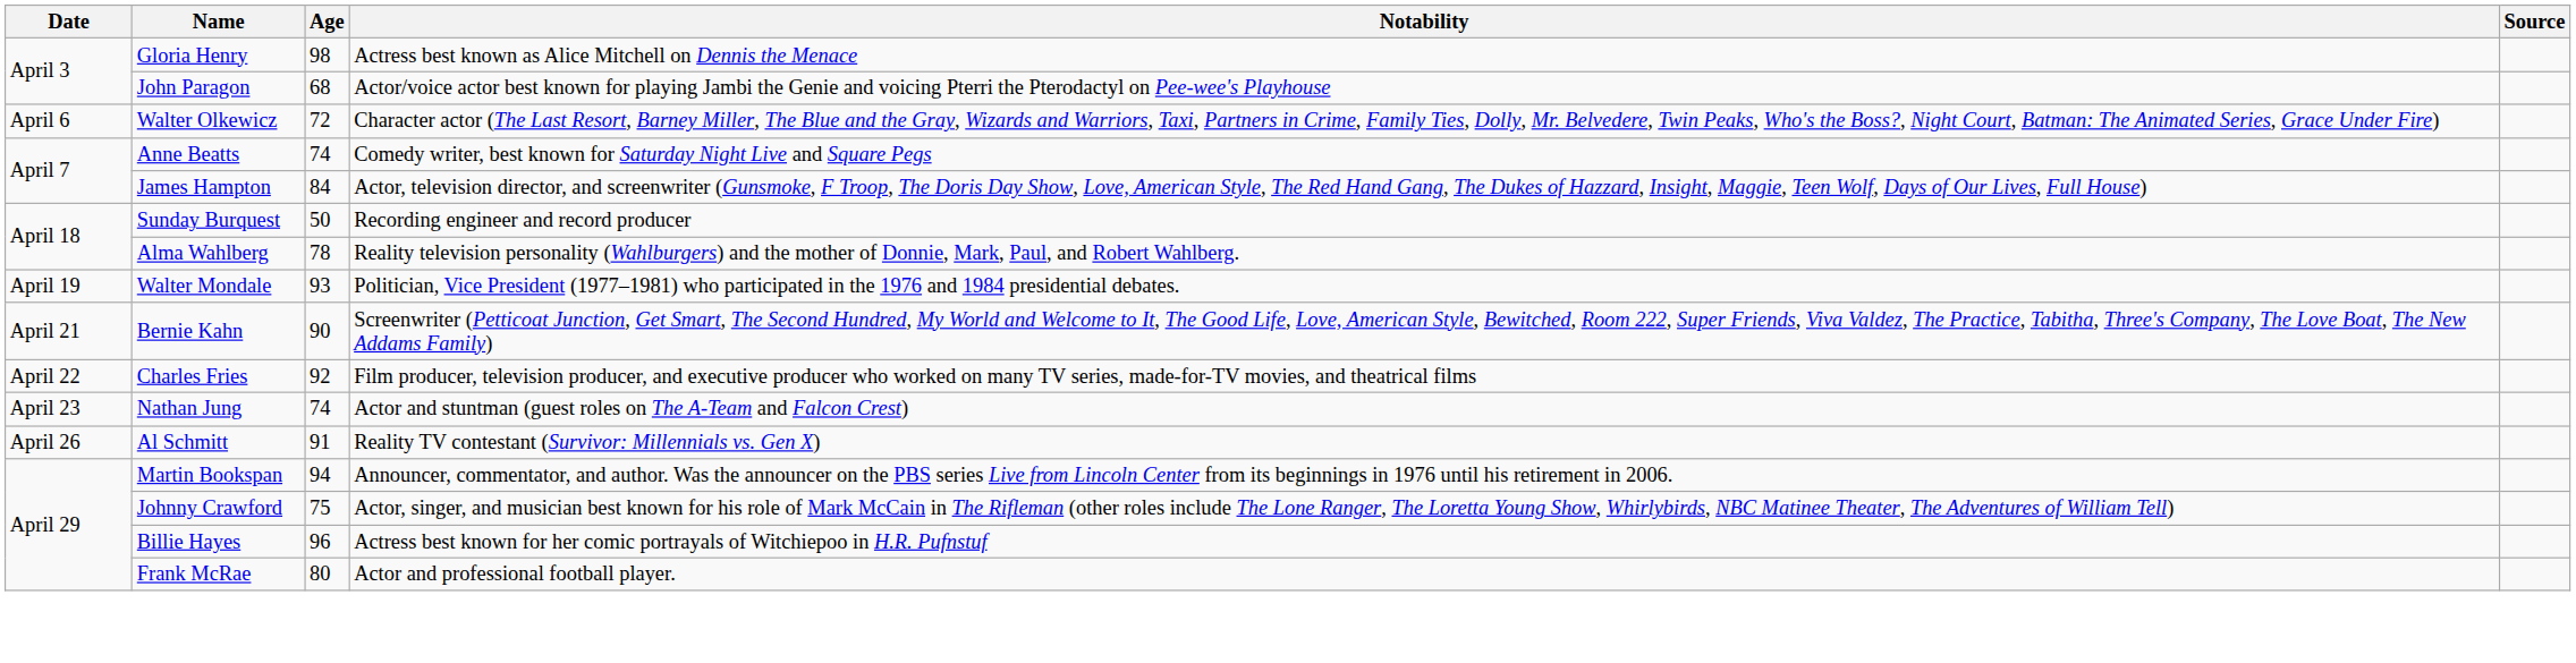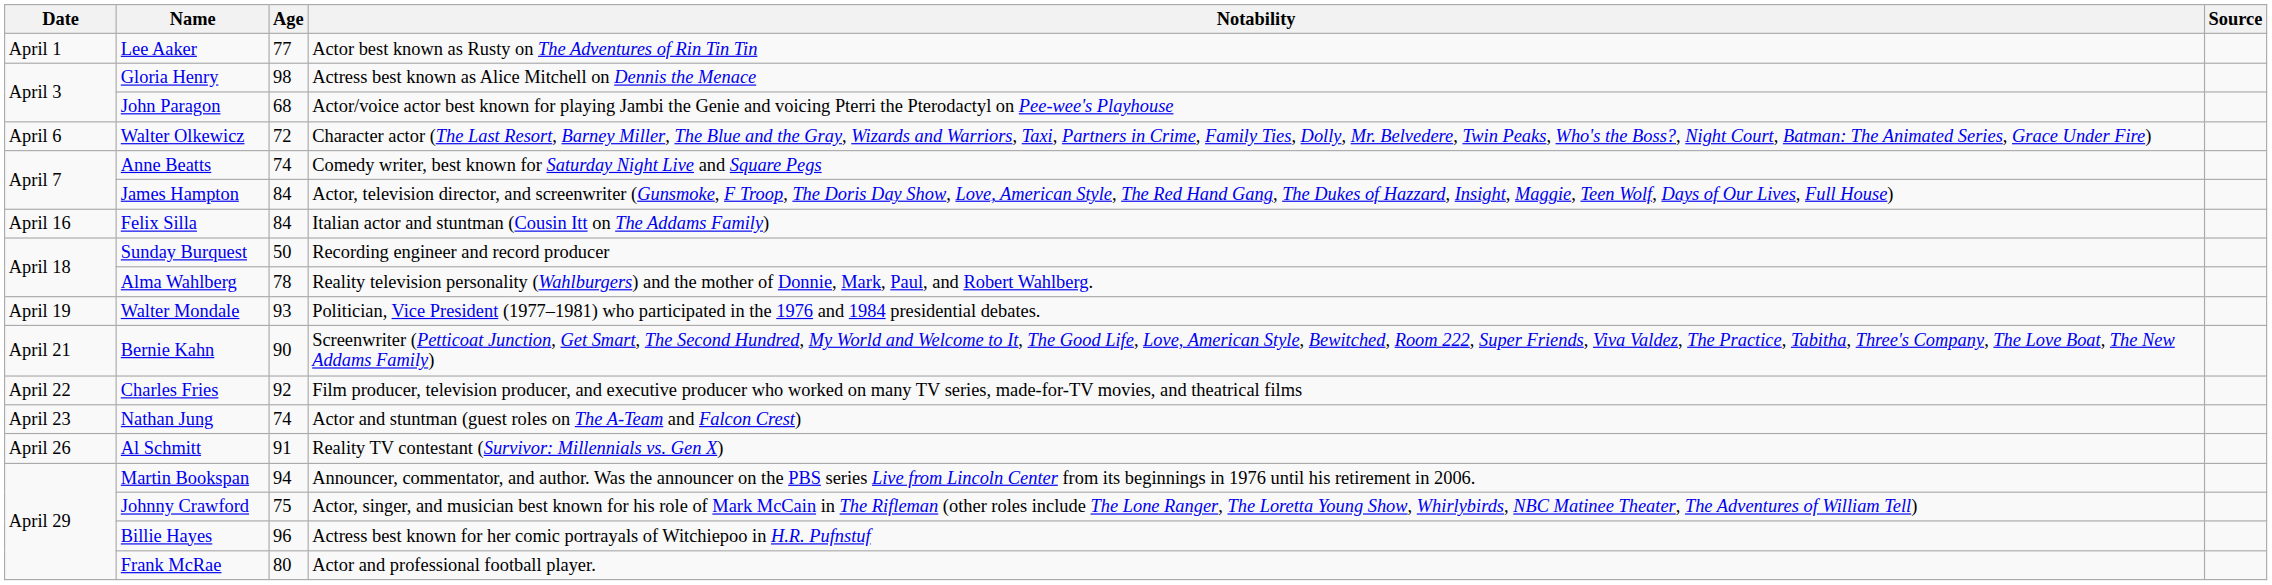 <table class="wikitable sortable">
 <tr>
 <th width=90>Date</th>
 <th width=125>Name</th>
 <th>Age</th>
 <th class="unsortable">Notability</th>
 <th class="unsortable">Source</th>
+</tr>
+<tr>
+<td>April 1</td>
+<td><a href='#'>Lee Aaker</a></td>
+<td>77</td>
+<td>Actor best known as Rusty on <em><a href='#'>The Adventures of Rin Tin Tin</a></em></td>
+<td></td>
 </tr>
 <tr>
 <td rowspan="2">April 3</td>
 <td><a href='#'>Gloria Henry</a></td>
 <td>98</td>
 <td>Actress best known as Alice Mitchell on <em><a href='#'>Dennis the Menace</a></em></td>
 <td></td>
 </tr>
 <tr>
 <td><a href='#'>John Paragon</a></td>
 <td>68</td>
 <td>Actor/voice actor best known for playing Jambi the Genie and voicing Pterri the Pterodactyl on <em><a href='#'>Pee-wee's Playhouse</a></em></td>
 <td></td>
 </tr>
 <tr>
 <td>April 6</td>
 <td><a href='#'>Walter Olkewicz</a></td>
 <td>72</td>
 <td>Character actor (<em><a href='#'>The Last Resort</a></em>, <em><a href='#'>Barney Miller</a></em>, <em><a href='#'>The Blue and the Gray</a></em>, <em><a href='#'>Wizards and Warriors</a></em>, <em><a href='#'>Taxi</a></em>, <em><a href='#'>Partners in Crime</a></em>, <em><a href='#'>Family Ties</a></em>, <em><a href='#'>Dolly</a></em>, <em><a href='#'>Mr. Belvedere</a></em>, <em><a href='#'>Twin Peaks</a></em>, <em><a href='#'>Who's the Boss?</a></em>, <em><a href='#'>Night Court</a></em>, <em><a href='#'>Batman: The Animated Series</a></em>, <em><a href='#'>Grace Under Fire</a></em>)</td>
 <td></td>
 </tr>
 <tr>
 <td rowspan="2">April 7</td>
 <td><a href='#'>Anne Beatts</a></td>
 <td>74</td>
 <td>Comedy writer, best known for <em><a href='#'>Saturday Night Live</a></em> and <em><a href='#'>Square Pegs</a></em></td>
 <td></td>
 </tr>
 <tr>
 <td><a href='#'>James Hampton</a></td>
 <td>84</td>
 <td>Actor, television director, and screenwriter (<em><a href='#'>Gunsmoke</a></em>, <em><a href='#'>F Troop</a></em>, <em><a href='#'>The Doris Day Show</a></em>, <em><a href='#'>Love, American Style</a></em>, <em><a href='#'>The Red Hand Gang</a></em>, <em><a href='#'>The Dukes of Hazzard</a></em>, <em><a href='#'>Insight</a></em>, <em><a href='#'>Maggie</a></em>, <em><a href='#'>Teen Wolf</a></em>, <em><a href='#'>Days of Our Lives</a></em>, <em><a href='#'>Full House</a></em>)</td>
+<td></td>
+</tr>
+<tr>
+<td>April 16</td>
+<td><a href='#'>Felix Silla</a></td>
+<td>84</td>
+<td>Italian actor and stuntman (<a href='#'>Cousin Itt</a> on <em><a href='#'>The Addams Family</a></em>)</td>
 <td></td>
 </tr>
 <tr>
 <td rowspan=2>April 18</td>
 <td><a href='#'>Sunday Burquest</a></td>
 <td>50</td>
 <td>Recording engineer and record producer</td>
 <td></td>
 </tr>
 <tr>
 <td><a href='#'>Alma Wahlberg</a></td>
 <td>78</td>
 <td>Reality television personality (<em><a href='#'>Wahlburgers</a></em>) and the mother of <a href='#'>Donnie</a>, <a href='#'>Mark</a>, <a href='#'>Paul</a>, and <a href='#'>Robert Wahlberg</a>.</td>
 <td></td>
 </tr>
 <tr>
 <td>April 19</td>
 <td><a href='#'>Walter Mondale</a></td>
 <td>93</td>
 <td>Politician, <a href='#'>Vice President</a> (1977–1981) who participated in the <a href='#'>1976</a> and <a href='#'>1984</a> presidential debates.</td>
 <td></td>
 </tr>
 <tr>
 <td>April 21</td>
 <td><a href='#'>Bernie Kahn</a></td>
 <td>90</td>
 <td>Screenwriter (<em><a href='#'>Petticoat Junction</a></em>, <em><a href='#'>Get Smart</a></em>, <em><a href='#'>The Second Hundred</a></em>, <em><a href='#'>My World and Welcome to It</a></em>, <em><a href='#'>The Good Life</a></em>, <em><a href='#'>Love, American Style</a></em>, <em><a href='#'>Bewitched</a></em>, <em><a href='#'>Room 222</a></em>, <em><a href='#'>Super Friends</a></em>, <em><a href='#'>Viva Valdez</a></em>, <em><a href='#'>The Practice</a></em>, <em><a href='#'>Tabitha</a></em>, <em><a href='#'>Three's Company</a></em>, <em><a href='#'>The Love Boat</a></em>, <em><a href='#'>The New Addams Family</a></em>)</td>
 <td></td>
 </tr>
 <tr>
 <td>April 22</td>
 <td><a href='#'>Charles Fries</a></td>
 <td>92</td>
 <td>Film producer, television producer, and executive producer who worked on many TV series, made-for-TV movies, and theatrical films</td>
 <td></td>
 </tr>
 <tr>
 <td>April 23</td>
 <td><a href='#'>Nathan Jung</a></td>
 <td>74</td>
 <td>Actor and stuntman (guest roles on <em><a href='#'>The A-Team</a></em> and <em><a href='#'>Falcon Crest</a></em>)</td>
 <td></td>
 </tr>
 <tr>
 <td>April 26</td>
 <td><a href='#'>Al Schmitt</a></td>
 <td>91</td>
 <td>Reality TV contestant (<em><a href='#'>Survivor: Millennials vs. Gen X</a></em>)</td>
 <td></td>
 </tr>
 <tr>
 <td rowspan="4">April 29</td>
 <td><a href='#'>Martin Bookspan</a></td>
 <td>94</td>
 <td>Announcer, commentator, and author. Was the announcer on the <a href='#'>PBS</a> series <em><a href='#'>Live from Lincoln Center</a></em> from its beginnings in 1976 until his retirement in 2006.</td>
 <td></td>
 </tr>
 <tr>
 <td><a href='#'>Johnny Crawford</a></td>
 <td>75</td>
 <td>Actor, singer, and musician best known for his role of <a href='#'>Mark McCain</a> in <em><a href='#'>The Rifleman</a></em> (other roles include <em><a href='#'>The Lone Ranger</a></em>, <em><a href='#'>The Loretta Young Show</a></em>, <em><a href='#'>Whirlybirds</a></em>, <em><a href='#'>NBC Matinee Theater</a></em>, <em><a href='#'>The Adventures of William Tell</a></em>)</td>
 <td></td>
 </tr>
 <tr>
 <td><a href='#'>Billie Hayes</a></td>
 <td>96</td>
 <td>Actress best known for her comic portrayals of Witchiepoo in <em><a href='#'>H.R. Pufnstuf</a></em></td>
 <td></td>
 </tr>
 <tr>
 <td><a href='#'>Frank McRae</a></td>
 <td>80</td>
 <td>Actor and professional football player.</td>
 <td></td>
 </tr>
 </table>
